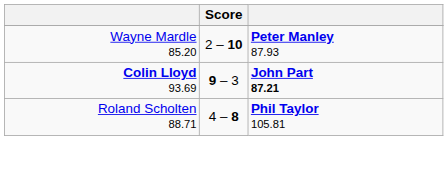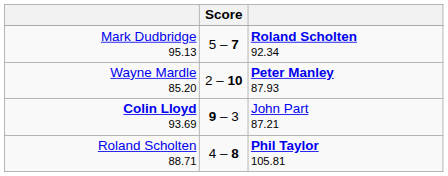 <table class=wikitable style="text-align:center">
 <tr>
 <th width=225></th>
 <th width=50>Score</th>
 <th width=225></th>
 </tr>
 <tr align=center>
 </tr>
 <tr align=left>
+<td align=right><a href='#'>Mark Dudbridge</a> <br> <small><span>95.13</span></small></td>
+<td align=center>5 – <strong>7</strong></td>
+<td> <strong><a href='#'>Roland Scholten</a></strong><br> <small><span>92.34</span></small></td>
+</tr>
+<tr align=left>
 <td align=right><a href='#'>Wayne Mardle</a> <br> <small><span>85.20</span></small></td>
 <td align=center>2 – <strong>10</strong></td>
 <td> <strong><a href='#'>Peter Manley</a></strong><br> <small><span>87.93</span></small></td>
 </tr>
 <tr align=left>
 <td align=right><strong><a href='#'>Colin Lloyd</a></strong> <br> <small><span>93.69</span></small></td>
 <td align=center><strong>9</strong> – 3</td>
-<td><strong> <a href='#'>John Part</a><br> <small><span>87.21</span></small></strong></td>
+<td> <a href='#'>John Part</a><br> <small><span>87.21</span></small></td>
 </tr>
 <tr align=left>
 <td align=right><a href='#'>Roland Scholten</a> <br> <small><span>88.71</span></small></td>
 <td align=center>4 – <strong>8</strong></td>
 <td> <strong><a href='#'>Phil Taylor</a></strong><br> <small><span>105.81</span></small></td>
 </tr>
 </table>
